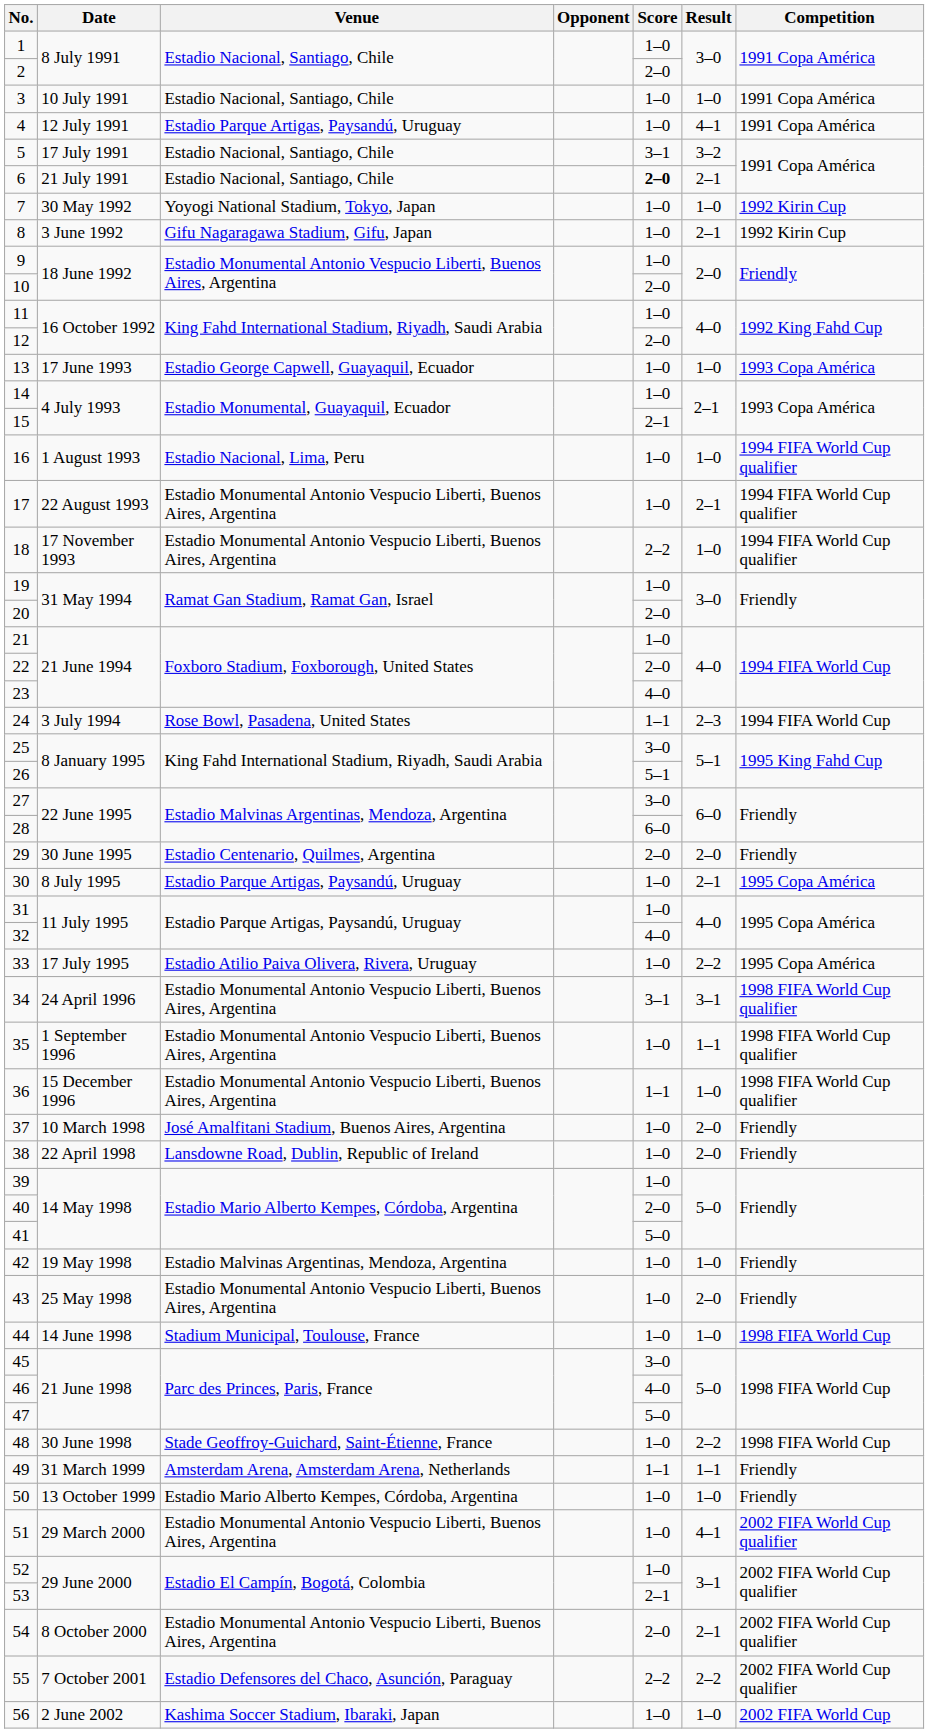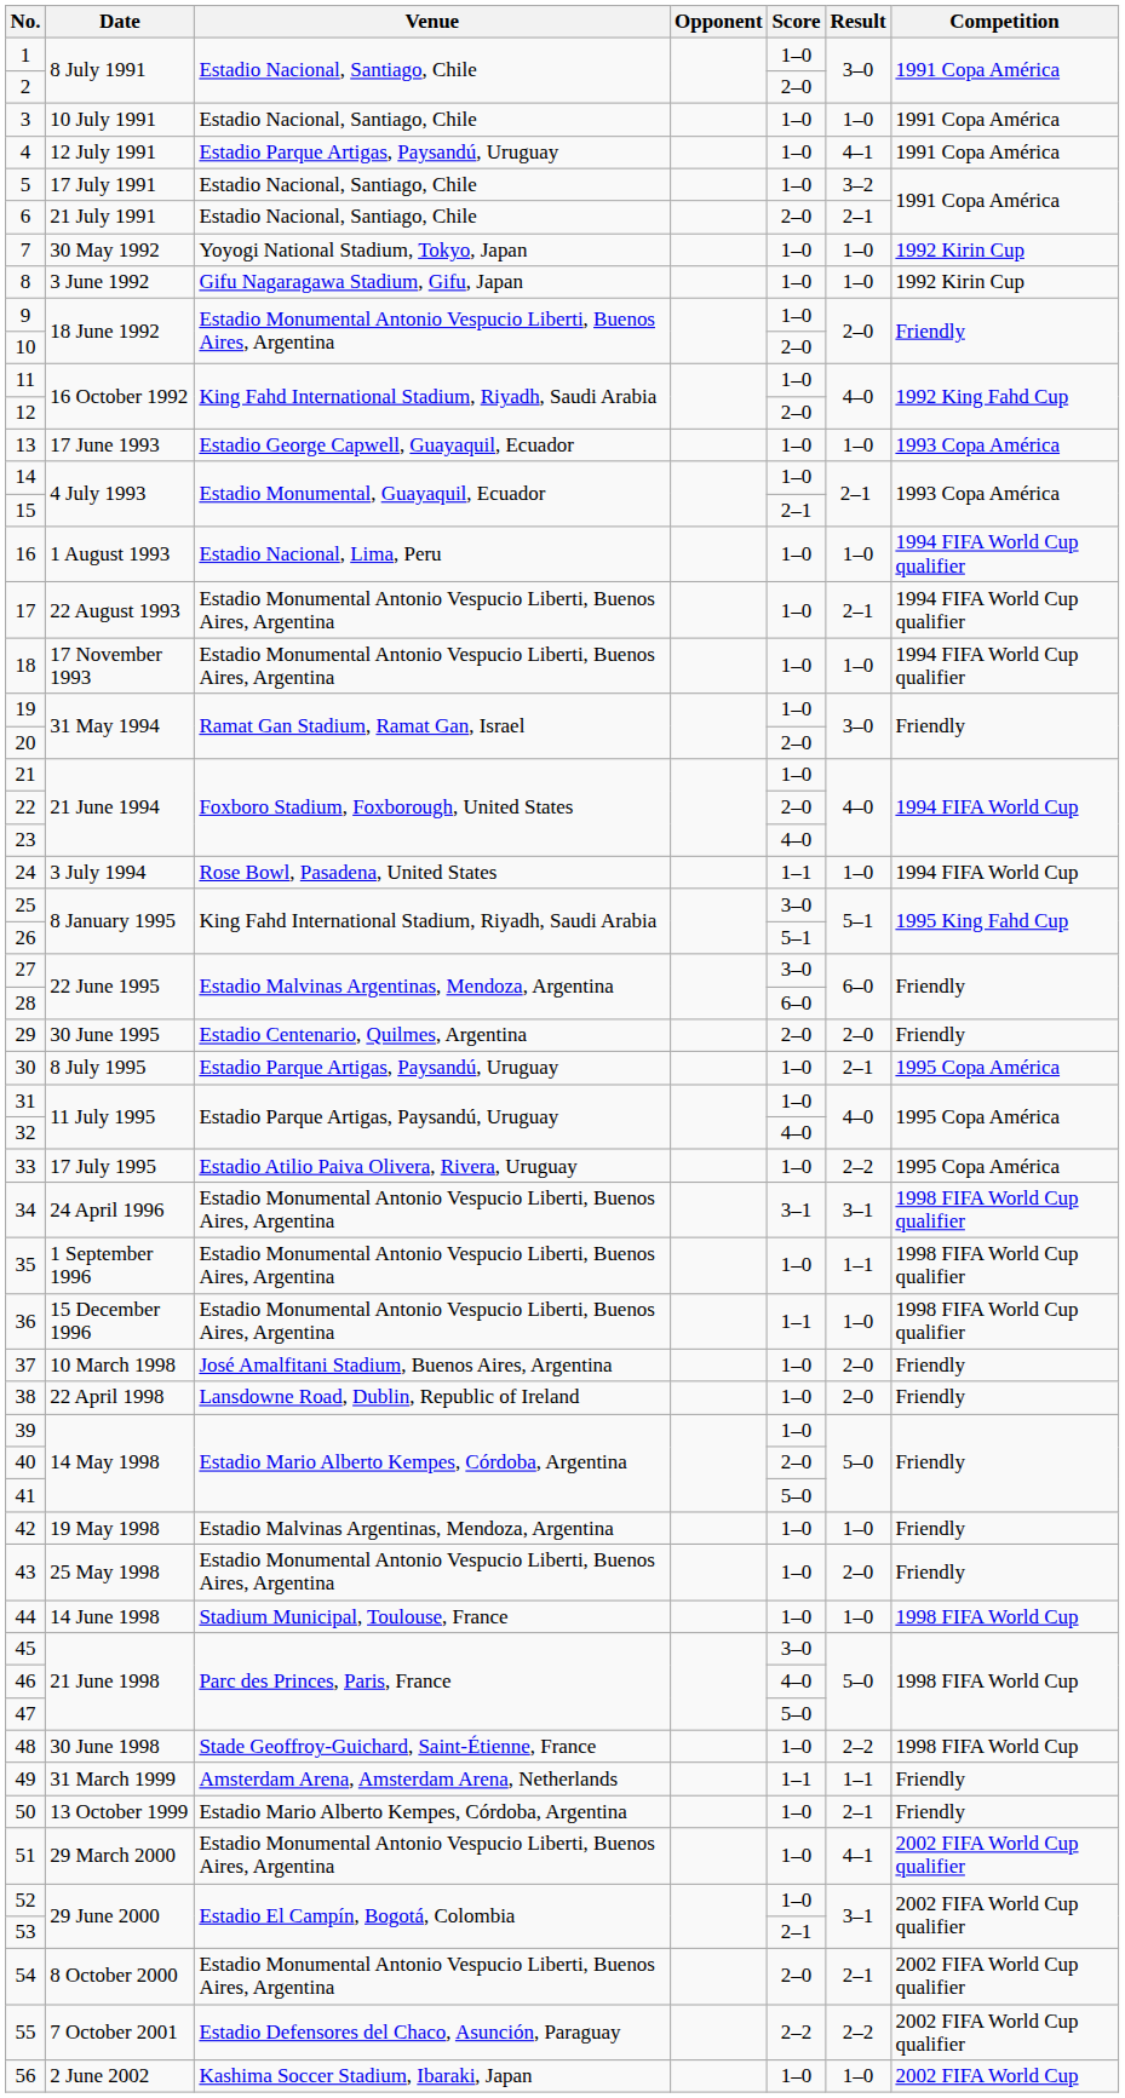 <table class="wikitable sortable">
 <tr>
 <th scope="col">No.</th>
 <th scope="col">Date</th>
 <th scope="col">Venue</th>
 <th scope="col">Opponent</th>
 <th scope="col">Score</th>
 <th scope="col">Result</th>
 <th scope="col">Competition</th>
 </tr>
 <tr>
 <td align="center">1</td>
 <td rowspan="2">8 July 1991</td>
 <td rowspan="2"><a href='#'>Estadio Nacional</a>, <a href='#'>Santiago</a>, Chile</td>
 <td rowspan="2"></td>
 <td align="center">1–0</td>
 <td rowspan="2" align="center">3–0</td>
 <td rowspan="2"><a href='#'>1991 Copa América</a></td>
 </tr>
 <tr>
 <td align="center">2</td>
 <td align="center">2–0</td>
 </tr>
 <tr>
 <td align="center">3</td>
 <td>10 July 1991</td>
 <td>Estadio Nacional, Santiago, Chile</td>
 <td></td>
 <td align="center">1–0</td>
 <td align="center">1–0</td>
 <td>1991 Copa América</td>
 </tr>
 <tr>
 <td align="center">4</td>
 <td>12 July 1991</td>
 <td><a href='#'>Estadio Parque Artigas</a>, <a href='#'>Paysandú</a>, Uruguay</td>
 <td></td>
 <td align="center">1–0</td>
 <td align="center">4–1</td>
 <td>1991 Copa América</td>
 </tr>
 <tr>
 <td align="center">5</td>
 <td>17 July 1991</td>
 <td>Estadio Nacional, Santiago, Chile</td>
 <td></td>
-<td align="center">3–1</td>
+<td align="center">1–0</td>
 <td align="center">3–2</td>
 <td rowspan="2">1991 Copa América</td>
 </tr>
 <tr>
 <td align="center">6</td>
 <td>21 July 1991</td>
 <td>Estadio Nacional, Santiago, Chile</td>
 <td></td>
-<td align="center"><strong>2–0</strong></td>
+<td align="center">2–0</td>
 <td align="center">2–1</td>
 </tr>
 <tr>
 <td align="center">7</td>
 <td>30 May 1992</td>
 <td>Yoyogi National Stadium, <a href='#'>Tokyo</a>, Japan</td>
 <td></td>
 <td align="center">1–0</td>
 <td align="center">1–0</td>
 <td><a href='#'>1992 Kirin Cup</a></td>
 </tr>
 <tr>
 <td align="center">8</td>
 <td>3 June 1992</td>
 <td><a href='#'>Gifu Nagaragawa Stadium</a>, <a href='#'>Gifu</a>, Japan</td>
 <td></td>
 <td align="center">1–0</td>
-<td align="center">2–1</td>
+<td align="center">1–0</td>
 <td>1992 Kirin Cup</td>
 </tr>
 <tr>
 <td align="center">9</td>
 <td rowspan="2">18 June 1992</td>
 <td rowspan="2"><a href='#'>Estadio Monumental Antonio Vespucio Liberti</a>, <a href='#'>Buenos Aires</a>, Argentina</td>
 <td rowspan="2"></td>
 <td align="center">1–0</td>
 <td rowspan="2" align="center">2–0</td>
 <td rowspan="2"><a href='#'>Friendly</a></td>
 </tr>
 <tr>
 <td align="center">10</td>
 <td align="center">2–0</td>
 </tr>
 <tr>
 <td align="center">11</td>
 <td rowspan="2">16 October 1992</td>
 <td rowspan="2"><a href='#'>King Fahd International Stadium</a>, <a href='#'>Riyadh</a>, Saudi Arabia</td>
 <td rowspan="2"></td>
 <td align="center">1–0</td>
 <td rowspan="2" align="center">4–0</td>
 <td rowspan="2"><a href='#'>1992 King Fahd Cup</a></td>
 </tr>
 <tr>
 <td align="center">12</td>
 <td align="center">2–0</td>
 </tr>
 <tr>
 <td align="center">13</td>
 <td>17 June 1993</td>
 <td><a href='#'>Estadio George Capwell</a>, <a href='#'>Guayaquil</a>, Ecuador</td>
 <td></td>
 <td align="center">1–0</td>
 <td align="center">1–0</td>
 <td><a href='#'>1993 Copa América</a></td>
 </tr>
 <tr>
 <td align="center">14</td>
 <td rowspan="2">4 July 1993</td>
 <td rowspan="2"><a href='#'>Estadio Monumental</a>, <a href='#'>Guayaquil</a>, Ecuador</td>
 <td rowspan="2"></td>
 <td align="center">1–0</td>
 <td rowspan="2" align="center">2–1 </td>
 <td rowspan="2">1993 Copa América</td>
 </tr>
 <tr>
 <td align="center">15</td>
 <td align="center">2–1</td>
 </tr>
 <tr>
 <td align="center">16</td>
 <td>1 August 1993</td>
 <td><a href='#'>Estadio Nacional</a>, <a href='#'>Lima</a>, Peru</td>
 <td></td>
 <td align="center">1–0</td>
 <td align="center">1–0</td>
 <td><a href='#'>1994 FIFA World Cup qualifier</a></td>
 </tr>
 <tr>
 <td align="center">17</td>
 <td>22 August 1993</td>
 <td>Estadio Monumental Antonio Vespucio Liberti, Buenos Aires, Argentina</td>
 <td></td>
 <td align="center">1–0</td>
 <td align="center">2–1</td>
 <td>1994 FIFA World Cup qualifier</td>
 </tr>
 <tr>
 <td align="center">18</td>
 <td>17 November 1993</td>
 <td>Estadio Monumental Antonio Vespucio Liberti, Buenos Aires, Argentina</td>
 <td></td>
-<td align="center">2–2</td>
+<td align="center">1–0</td>
 <td align="center">1–0</td>
 <td>1994 FIFA World Cup qualifier</td>
 </tr>
 <tr>
 <td align="center">19</td>
 <td rowspan="2">31 May 1994</td>
 <td rowspan="2"><a href='#'>Ramat Gan Stadium</a>, <a href='#'>Ramat Gan</a>, Israel</td>
 <td rowspan="2"></td>
 <td align="center">1–0</td>
 <td rowspan="2" align="center">3–0</td>
 <td rowspan="2">Friendly</td>
 </tr>
 <tr>
 <td align="center">20</td>
 <td align="center">2–0</td>
 </tr>
 <tr>
 <td align="center">21</td>
 <td rowspan="3">21 June 1994</td>
 <td rowspan="3"><a href='#'>Foxboro Stadium</a>, <a href='#'>Foxborough</a>, United States</td>
 <td rowspan="3"></td>
 <td align="center">1–0</td>
 <td rowspan="3" align="center">4–0</td>
 <td rowspan="3"><a href='#'>1994 FIFA World Cup</a></td>
 </tr>
 <tr>
 <td align="center">22</td>
 <td align="center">2–0</td>
 </tr>
 <tr>
 <td align="center">23</td>
 <td align="center">4–0</td>
 </tr>
 <tr>
 <td align="center">24</td>
 <td>3 July 1994</td>
 <td><a href='#'>Rose Bowl</a>, <a href='#'>Pasadena</a>, United States</td>
 <td></td>
 <td align="center">1–1</td>
-<td align="center">2–3</td>
+<td align="center">1–0</td>
 <td>1994 FIFA World Cup</td>
 </tr>
 <tr>
 <td align="center">25</td>
 <td rowspan="2">8 January 1995</td>
 <td rowspan="2">King Fahd International Stadium, Riyadh, Saudi Arabia</td>
 <td rowspan="2"></td>
 <td align="center">3–0</td>
 <td rowspan="2" align="center">5–1</td>
 <td rowspan="2"><a href='#'>1995 King Fahd Cup</a></td>
 </tr>
 <tr>
 <td align="center">26</td>
 <td align="center">5–1</td>
 </tr>
 <tr>
 <td align="center">27</td>
 <td rowspan="2">22 June 1995</td>
 <td rowspan="2"><a href='#'>Estadio Malvinas Argentinas</a>, <a href='#'>Mendoza</a>, Argentina</td>
 <td rowspan="2"></td>
 <td align="center">3–0</td>
 <td rowspan="2" align="center">6–0</td>
 <td rowspan="2">Friendly</td>
 </tr>
 <tr>
 <td align="center">28</td>
 <td align="center">6–0</td>
 </tr>
 <tr>
 <td align="center">29</td>
 <td>30 June 1995</td>
 <td><a href='#'>Estadio Centenario</a>, <a href='#'>Quilmes</a>, Argentina</td>
 <td></td>
 <td align="center">2–0</td>
 <td align="center">2–0</td>
 <td>Friendly</td>
 </tr>
 <tr>
 <td align="center">30</td>
 <td>8 July 1995</td>
 <td><a href='#'>Estadio Parque Artigas</a>, <a href='#'>Paysandú</a>, Uruguay</td>
 <td></td>
 <td align="center">1–0</td>
 <td align="center">2–1</td>
 <td><a href='#'>1995 Copa América</a></td>
 </tr>
 <tr>
 <td align="center">31</td>
 <td rowspan="2">11 July 1995</td>
 <td rowspan="2">Estadio Parque Artigas, Paysandú, Uruguay</td>
 <td rowspan="2"></td>
 <td align="center">1–0</td>
 <td rowspan="2" align="center">4–0</td>
 <td rowspan="2">1995 Copa América</td>
 </tr>
 <tr>
 <td align="center">32</td>
 <td align="center">4–0</td>
 </tr>
 <tr>
 <td align="center">33</td>
 <td>17 July 1995</td>
 <td><a href='#'>Estadio Atilio Paiva Olivera</a>, <a href='#'>Rivera</a>, Uruguay</td>
 <td></td>
 <td align="center">1–0</td>
 <td align="center">2–2</td>
 <td>1995 Copa América</td>
 </tr>
 <tr>
 <td align="center">34</td>
 <td>24 April 1996</td>
 <td>Estadio Monumental Antonio Vespucio Liberti, Buenos Aires, Argentina</td>
 <td></td>
 <td align="center">3–1</td>
 <td align="center">3–1</td>
 <td><a href='#'>1998 FIFA World Cup qualifier</a></td>
 </tr>
 <tr>
 <td align="center">35</td>
 <td>1 September 1996</td>
 <td>Estadio Monumental Antonio Vespucio Liberti, Buenos Aires, Argentina</td>
 <td></td>
 <td align="center">1–0</td>
 <td align="center">1–1</td>
 <td>1998 FIFA World Cup qualifier</td>
 </tr>
 <tr>
 <td align="center">36</td>
 <td>15 December 1996</td>
 <td>Estadio Monumental Antonio Vespucio Liberti, Buenos Aires, Argentina</td>
 <td></td>
 <td align="center">1–1</td>
 <td align="center">1–0</td>
 <td>1998 FIFA World Cup qualifier</td>
 </tr>
 <tr>
 <td align="center">37</td>
 <td>10 March 1998</td>
 <td><a href='#'>José Amalfitani Stadium</a>, Buenos Aires, Argentina</td>
 <td></td>
 <td align="center">1–0</td>
 <td align="center">2–0</td>
 <td>Friendly</td>
 </tr>
 <tr>
 <td align="center">38</td>
 <td>22 April 1998</td>
 <td><a href='#'>Lansdowne Road</a>, <a href='#'>Dublin</a>, Republic of Ireland</td>
 <td></td>
 <td align="center">1–0</td>
 <td align="center">2–0</td>
 <td>Friendly</td>
 </tr>
 <tr>
 <td align="center">39</td>
 <td rowspan="3">14 May 1998</td>
 <td rowspan="3"><a href='#'>Estadio Mario Alberto Kempes</a>, <a href='#'>Córdoba</a>, Argentina</td>
 <td rowspan="3"></td>
 <td align="center">1–0</td>
 <td rowspan="3" align="center">5–0</td>
 <td rowspan="3">Friendly</td>
 </tr>
 <tr>
 <td align="center">40</td>
 <td align="center">2–0</td>
 </tr>
 <tr>
 <td align="center">41</td>
 <td align="center">5–0</td>
 </tr>
 <tr>
 <td align="center">42</td>
 <td>19 May 1998</td>
 <td>Estadio Malvinas Argentinas, Mendoza, Argentina</td>
 <td></td>
 <td align="center">1–0</td>
 <td align="center">1–0</td>
 <td>Friendly</td>
 </tr>
 <tr>
 <td align="center">43</td>
 <td>25 May 1998</td>
 <td>Estadio Monumental Antonio Vespucio Liberti, Buenos Aires, Argentina</td>
 <td></td>
 <td align="center">1–0</td>
 <td align="center">2–0</td>
 <td>Friendly</td>
 </tr>
 <tr>
 <td align="center">44</td>
 <td>14 June 1998</td>
 <td><a href='#'>Stadium Municipal</a>, <a href='#'>Toulouse</a>, France</td>
 <td></td>
 <td align="center">1–0</td>
 <td align="center">1–0</td>
 <td><a href='#'>1998 FIFA World Cup</a></td>
 </tr>
 <tr>
 <td align="center">45</td>
 <td rowspan="3">21 June 1998</td>
 <td rowspan="3"><a href='#'>Parc des Princes</a>, <a href='#'>Paris</a>, France</td>
 <td rowspan="3"></td>
 <td align="center">3–0</td>
 <td rowspan="3" align="center">5–0</td>
 <td rowspan="3">1998 FIFA World Cup</td>
 </tr>
 <tr>
 <td align="center">46</td>
 <td align="center">4–0</td>
 </tr>
 <tr>
 <td align="center">47</td>
 <td align="center">5–0</td>
 </tr>
 <tr>
 <td align="center">48</td>
 <td>30 June 1998</td>
 <td><a href='#'>Stade Geoffroy-Guichard</a>, <a href='#'>Saint-Étienne</a>, France</td>
 <td></td>
 <td align="center">1–0</td>
 <td align="center">2–2</td>
 <td>1998 FIFA World Cup</td>
 </tr>
 <tr>
 <td align="center">49</td>
 <td>31 March 1999</td>
 <td><a href='#'>Amsterdam Arena</a>, <a href='#'>Amsterdam Arena</a>, Netherlands</td>
 <td></td>
 <td align="center">1–1</td>
 <td align="center">1–1</td>
 <td>Friendly</td>
 </tr>
 <tr>
 <td align="center">50</td>
 <td>13 October 1999</td>
 <td>Estadio Mario Alberto Kempes, Córdoba, Argentina</td>
 <td></td>
 <td align="center">1–0</td>
-<td align="center">1–0</td>
+<td align="center">2–1</td>
 <td>Friendly</td>
 </tr>
 <tr>
 <td align="center">51</td>
 <td>29 March 2000</td>
 <td>Estadio Monumental Antonio Vespucio Liberti, Buenos Aires, Argentina</td>
 <td></td>
 <td align="center">1–0</td>
 <td align="center">4–1</td>
 <td><a href='#'>2002 FIFA World Cup qualifier</a></td>
 </tr>
 <tr>
 <td align="center">52</td>
 <td rowspan="2">29 June 2000</td>
 <td rowspan="2"><a href='#'>Estadio El Campín</a>, <a href='#'>Bogotá</a>, Colombia</td>
 <td rowspan="2"></td>
 <td align="center">1–0</td>
 <td rowspan="2" align="center">3–1</td>
 <td rowspan="2">2002 FIFA World Cup qualifier</td>
 </tr>
 <tr>
 <td align="center">53</td>
 <td align="center">2–1</td>
 </tr>
 <tr>
 <td align="center">54</td>
 <td>8 October 2000</td>
 <td>Estadio Monumental Antonio Vespucio Liberti, Buenos Aires, Argentina</td>
 <td></td>
 <td align="center">2–0</td>
 <td align="center">2–1</td>
 <td>2002 FIFA World Cup qualifier</td>
 </tr>
 <tr>
 <td align="center">55</td>
 <td>7 October 2001</td>
 <td><a href='#'>Estadio Defensores del Chaco</a>, <a href='#'>Asunción</a>, Paraguay</td>
 <td></td>
 <td align="center">2–2</td>
 <td align="center">2–2</td>
 <td>2002 FIFA World Cup qualifier</td>
 </tr>
 <tr>
 <td align="center">56</td>
 <td>2 June 2002</td>
 <td><a href='#'>Kashima Soccer Stadium</a>, <a href='#'>Ibaraki</a>, Japan</td>
 <td></td>
 <td align="center">1–0</td>
 <td align="center">1–0</td>
 <td><a href='#'>2002 FIFA World Cup</a></td>
 </tr>
 </table>
